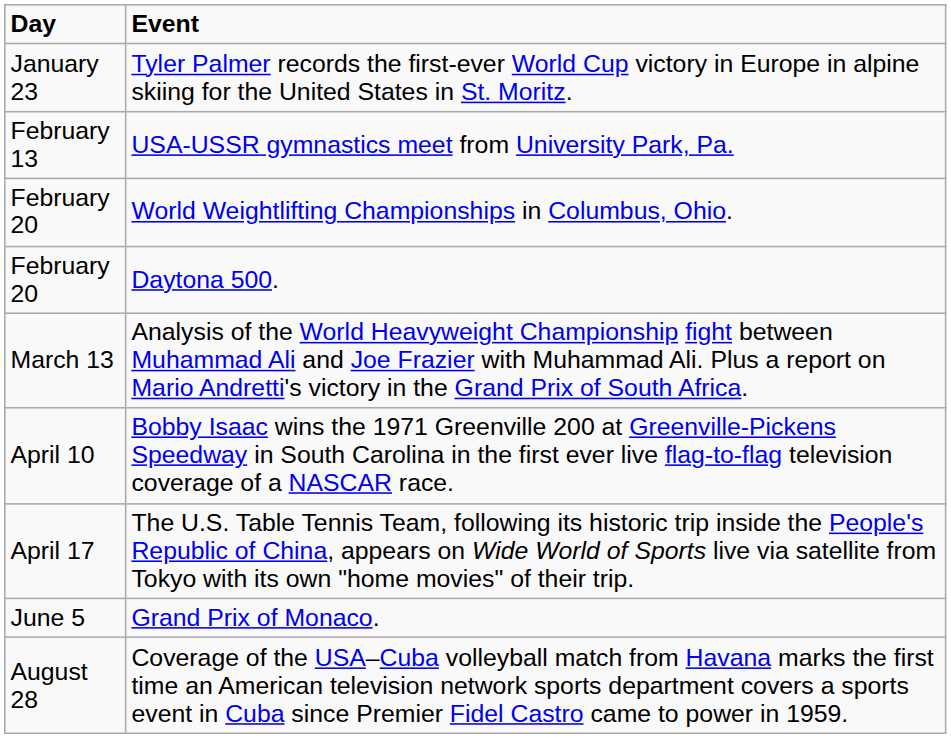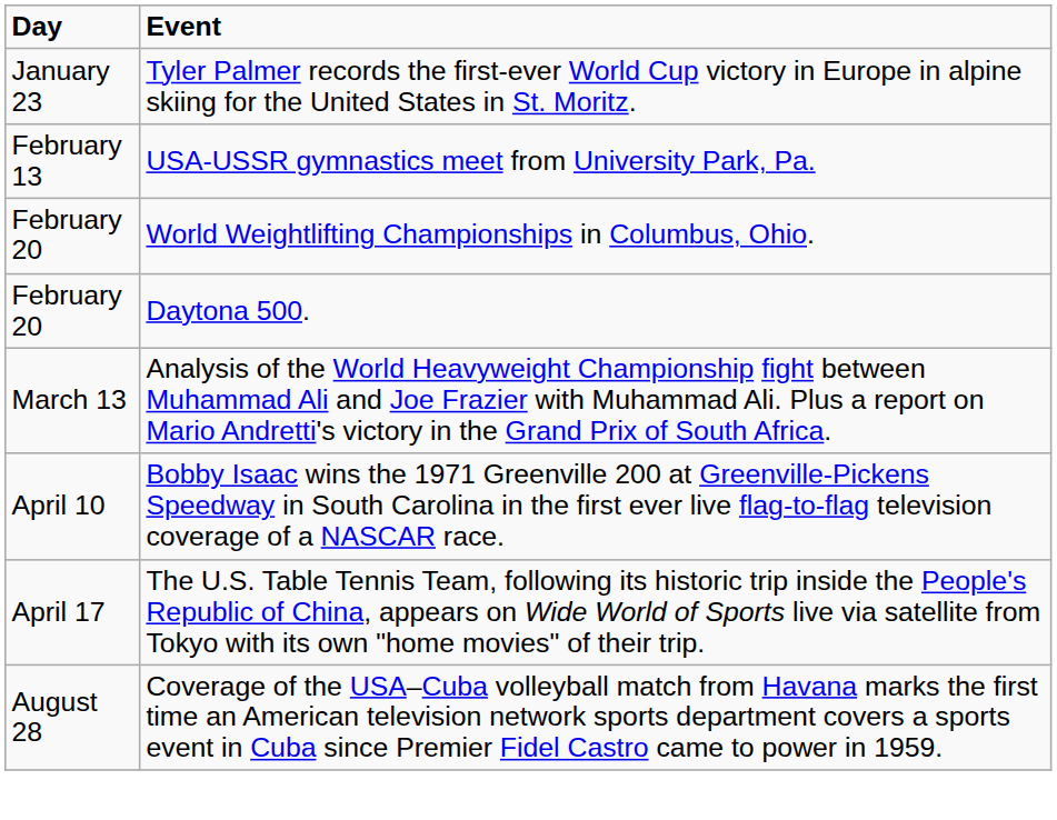 <table class="wikitable">
 <tr>
 <td><strong>Day</strong></td>
 <td><strong>Event</strong></td>
 </tr>
 <tr>
 <td>January 23</td>
 <td><a href='#'>Tyler Palmer</a> records the first-ever <a href='#'>World Cup</a> victory in Europe in alpine skiing for the United States in <a href='#'>St. Moritz</a>.</td>
 </tr>
 <tr>
 <td>February 13</td>
 <td><a href='#'>USA-USSR gymnastics meet</a> from <a href='#'>University Park, Pa.</a></td>
 </tr>
 <tr>
 <td>February 20</td>
 <td><a href='#'>World Weightlifting Championships</a> in <a href='#'>Columbus, Ohio</a>.</td>
 </tr>
 <tr>
 <td>February 20</td>
 <td><a href='#'>Daytona 500</a>.</td>
 </tr>
 <tr>
 <td>March 13</td>
 <td>Analysis of the <a href='#'>World Heavyweight Championship</a> <a href='#'>fight</a> between <a href='#'>Muhammad Ali</a> and <a href='#'>Joe Frazier</a> with Muhammad Ali. Plus a report on <a href='#'>Mario Andretti</a>'s victory in the <a href='#'>Grand Prix of South Africa</a>.</td>
 </tr>
 <tr>
 <td>April 10</td>
 <td><a href='#'>Bobby Isaac</a> wins the 1971 Greenville 200 at <a href='#'>Greenville-Pickens Speedway</a> in South Carolina in the first ever live <a href='#'>flag-to-flag</a> television coverage of a <a href='#'>NASCAR</a> race.</td>
 </tr>
 <tr>
 <td>April 17</td>
 <td>The U.S. Table Tennis Team, following its historic trip inside the <a href='#'>People's Republic of China</a>, appears on <em>Wide World of Sports</em> live via satellite from Tokyo with its own "home movies" of their trip.</td>
 </tr>
 <tr>
-<td>June 5</td>
-<td><a href='#'>Grand Prix of Monaco</a>.</td>
-</tr>
-<tr>
 <td>August 28</td>
 <td>Coverage of the <a href='#'>USA</a>–<a href='#'>Cuba</a> volleyball match from <a href='#'>Havana</a> marks the first time an American television network sports department covers a sports event in <a href='#'>Cuba</a> since Premier <a href='#'>Fidel Castro</a> came to power in 1959.</td>
 </tr>
 </table>
